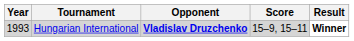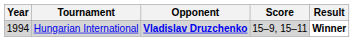 <table class="sortable wikitable" style="font-size: 90%;">
 <tr>
 <th>Year</th>
 <th>Tournament</th>
 <th>Opponent</th>
 <th>Score</th>
 <th>Result</th>
 </tr>
 <tr style="background:#D5D5D5">
-<td align="center">1993</td>
+<td align="center">1994</td>
 <td align="left"><a href='#'>Hungarian International</a></td>
 <td align="left"><strong> <a href='#'>Vladislav Druzchenko</a></strong></td>
 <td align="left">15–9, 15–11</td>
 <td style="text-align:left; background:white"> <strong>Winner</strong></td>
 </tr>
 </table>
